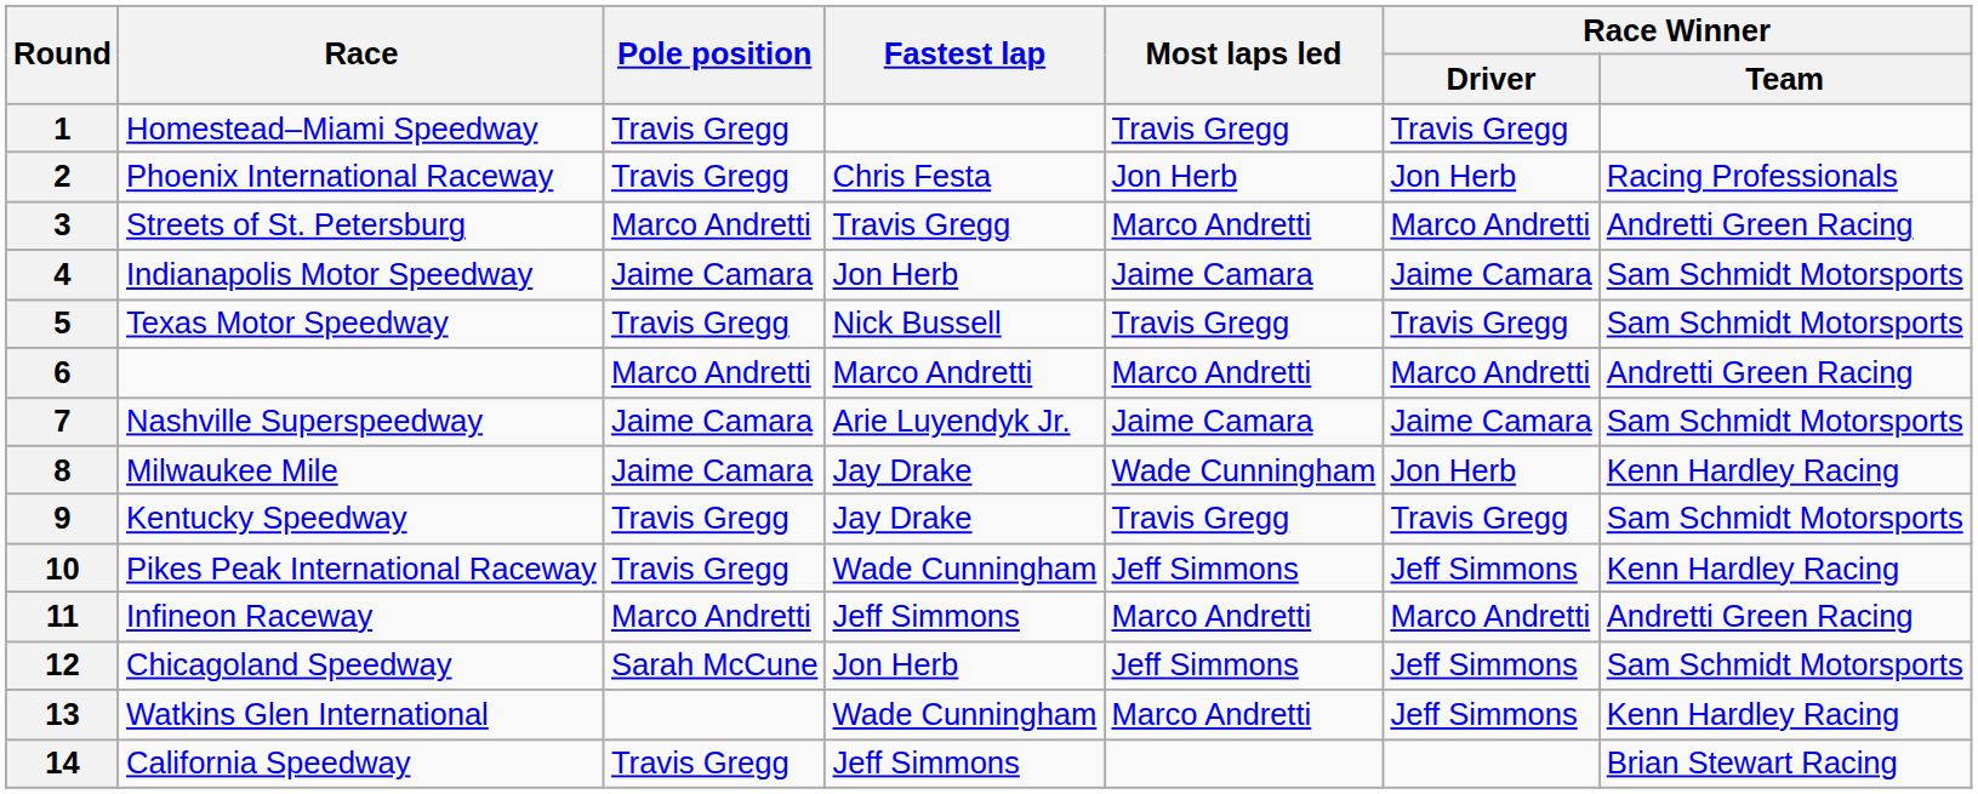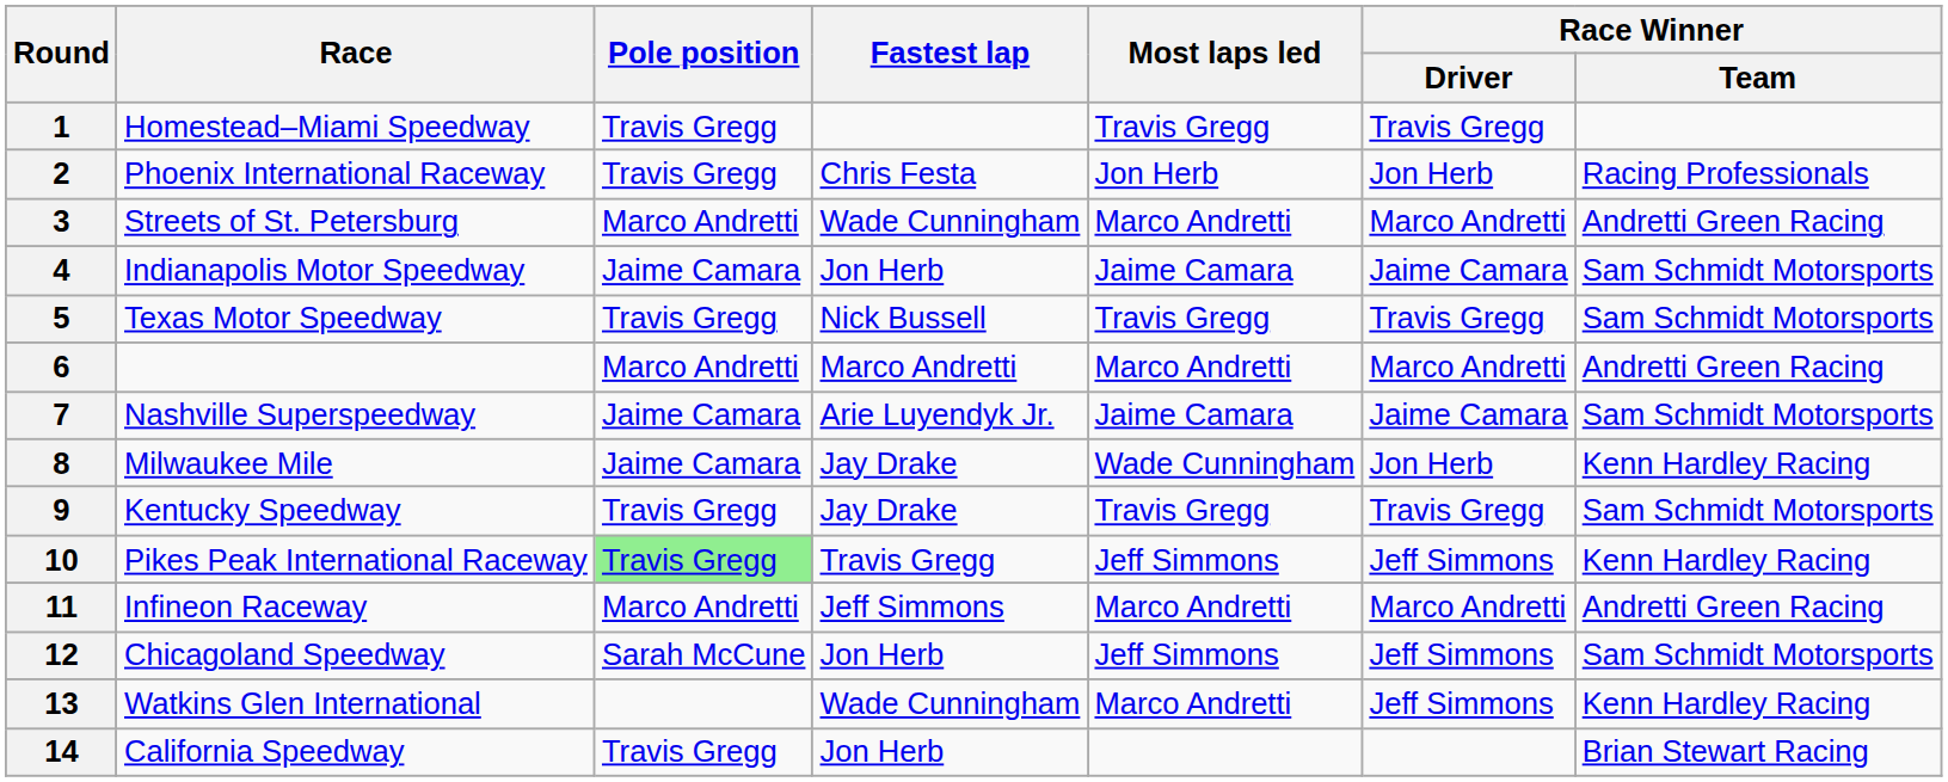 <table class="wikitable" style="font-size: 85%">
 <tr>
 <th rowspan="2">Round</th>
 <th rowspan="2">Race</th>
 <th rowspan="2"><a href='#'>Pole position</a></th>
 <th rowspan="2"><a href='#'>Fastest lap</a></th>
 <th rowspan="2">Most laps led</th>
 <th colspan="2">Race Winner</th>
 </tr>
 <tr>
 <th>Driver</th>
 <th>Team</th>
 </tr>
 <tr>
 <th>1</th>
 <td><a href='#'>Homestead–Miami Speedway</a></td>
 <td> <a href='#'>Travis Gregg</a></td>
 <td></td>
 <td> <a href='#'>Travis Gregg</a></td>
 <td> <a href='#'>Travis Gregg</a></td>
 <td></td>
 </tr>
 <tr>
 <th>2</th>
 <td><a href='#'>Phoenix International Raceway</a></td>
 <td> <a href='#'>Travis Gregg</a></td>
 <td> <a href='#'>Chris Festa</a></td>
 <td> <a href='#'>Jon Herb</a></td>
 <td> <a href='#'>Jon Herb</a></td>
 <td><a href='#'>Racing Professionals</a></td>
 </tr>
 <tr>
 <th>3</th>
 <td><a href='#'>Streets of St. Petersburg</a></td>
 <td> <a href='#'>Marco Andretti</a></td>
-<td> <a href='#'>Travis Gregg</a></td>
+<td> <a href='#'>Wade Cunningham</a></td>
 <td> <a href='#'>Marco Andretti</a></td>
 <td> <a href='#'>Marco Andretti</a></td>
 <td><a href='#'>Andretti Green Racing</a></td>
 </tr>
 <tr>
 <th>4</th>
 <td><a href='#'>Indianapolis Motor Speedway</a></td>
 <td> <a href='#'>Jaime Camara</a></td>
 <td> <a href='#'>Jon Herb</a></td>
 <td> <a href='#'>Jaime Camara</a></td>
 <td> <a href='#'>Jaime Camara</a></td>
 <td><a href='#'>Sam Schmidt Motorsports</a></td>
 </tr>
 <tr>
 <th>5</th>
 <td><a href='#'>Texas Motor Speedway</a></td>
 <td> <a href='#'>Travis Gregg</a></td>
 <td> <a href='#'>Nick Bussell</a></td>
 <td> <a href='#'>Travis Gregg</a></td>
 <td> <a href='#'>Travis Gregg</a></td>
 <td><a href='#'>Sam Schmidt Motorsports</a></td>
 </tr>
 <tr>
 <th>6</th>
 <td></td>
 <td> <a href='#'>Marco Andretti</a></td>
 <td> <a href='#'>Marco Andretti</a></td>
 <td> <a href='#'>Marco Andretti</a></td>
 <td> <a href='#'>Marco Andretti</a></td>
 <td><a href='#'>Andretti Green Racing</a></td>
 </tr>
 <tr>
 <th>7</th>
 <td><a href='#'>Nashville Superspeedway</a></td>
 <td> <a href='#'>Jaime Camara</a></td>
 <td> <a href='#'>Arie Luyendyk Jr.</a></td>
 <td> <a href='#'>Jaime Camara</a></td>
 <td> <a href='#'>Jaime Camara</a></td>
 <td><a href='#'>Sam Schmidt Motorsports</a></td>
 </tr>
 <tr>
 <th>8</th>
 <td><a href='#'>Milwaukee Mile</a></td>
 <td> <a href='#'>Jaime Camara</a></td>
 <td> <a href='#'>Jay Drake</a></td>
 <td> <a href='#'>Wade Cunningham</a></td>
 <td> <a href='#'>Jon Herb</a></td>
 <td><a href='#'>Kenn Hardley Racing</a></td>
 </tr>
 <tr>
 <th>9</th>
 <td><a href='#'>Kentucky Speedway</a></td>
 <td> <a href='#'>Travis Gregg</a></td>
 <td> <a href='#'>Jay Drake</a></td>
 <td> <a href='#'>Travis Gregg</a></td>
 <td> <a href='#'>Travis Gregg</a></td>
 <td><a href='#'>Sam Schmidt Motorsports</a></td>
 </tr>
 <tr>
 <th>10</th>
 <td><a href='#'>Pikes Peak International Raceway</a></td>
+<td style="background: lightgreen;"> <a href='#'>Travis Gregg</a></td>
 <td> <a href='#'>Travis Gregg</a></td>
-<td> <a href='#'>Wade Cunningham</a></td>
 <td> <a href='#'>Jeff Simmons</a></td>
 <td> <a href='#'>Jeff Simmons</a></td>
 <td><a href='#'>Kenn Hardley Racing</a></td>
 </tr>
 <tr>
 <th>11</th>
 <td><a href='#'>Infineon Raceway</a></td>
 <td> <a href='#'>Marco Andretti</a></td>
 <td> <a href='#'>Jeff Simmons</a></td>
 <td> <a href='#'>Marco Andretti</a></td>
 <td> <a href='#'>Marco Andretti</a></td>
 <td><a href='#'>Andretti Green Racing</a></td>
 </tr>
 <tr>
 <th>12</th>
 <td><a href='#'>Chicagoland Speedway</a></td>
 <td> <a href='#'>Sarah McCune</a></td>
 <td> <a href='#'>Jon Herb</a></td>
 <td> <a href='#'>Jeff Simmons</a></td>
 <td> <a href='#'>Jeff Simmons</a></td>
 <td><a href='#'>Sam Schmidt Motorsports</a></td>
 </tr>
 <tr>
 <th>13</th>
 <td><a href='#'>Watkins Glen International</a></td>
 <td></td>
 <td> <a href='#'>Wade Cunningham</a></td>
 <td> <a href='#'>Marco Andretti</a></td>
 <td> <a href='#'>Jeff Simmons</a></td>
 <td><a href='#'>Kenn Hardley Racing</a></td>
 </tr>
 <tr>
 <th>14</th>
 <td><a href='#'>California Speedway</a></td>
 <td> <a href='#'>Travis Gregg</a></td>
-<td> <a href='#'>Jeff Simmons</a></td>
+<td> <a href='#'>Jon Herb</a></td>
 <td></td>
 <td></td>
 <td><a href='#'>Brian Stewart Racing</a></td>
 </tr>
 </table>
